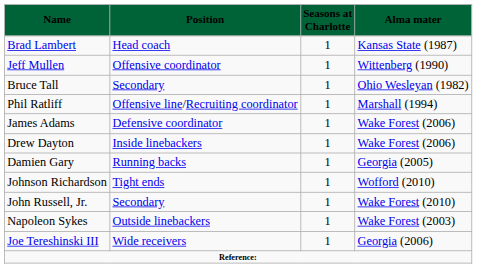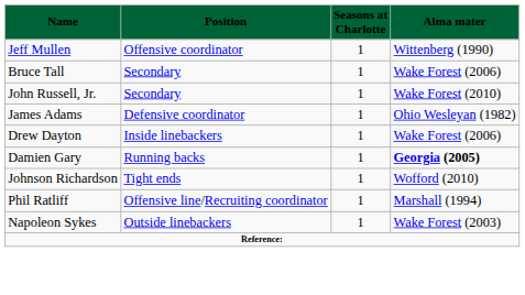 <table class="wikitable">
 <tr style="background:#006338; text-align:center; font-size:90%;">
 <td><span><strong>Name</strong></span></td>
 <td><span><strong>Position</strong></span></td>
 <td><span><strong>Seasons at<br>Charlotte</strong></span></td>
 <td><span><strong>Alma mater</strong></span></td>
-</tr>
-<tr>
-<td><a href='#'>Brad Lambert</a></td>
-<td><a href='#'>Head coach</a></td>
-<td align=center>1</td>
-<td><a href='#'>Kansas State</a> (1987)</td>
 </tr>
 <tr>
 <td><a href='#'>Jeff Mullen</a></td>
 <td><a href='#'>Offensive coordinator</a></td>
 <td align=center>1</td>
 <td><a href='#'>Wittenberg</a> (1990)</td>
 </tr>
 <tr>
 <td>Bruce Tall</td>
 <td><a href='#'>Secondary</a></td>
 <td align=center>1</td>
-<td><a href='#'>Ohio Wesleyan</a> (1982)</td>
+<td><a href='#'>Wake Forest</a> (2006)</td>
 </tr>
 <tr>
-<td>Phil Ratliff</td>
-<td><a href='#'>Offensive line</a>/<a href='#'>Recruiting coordinator</a></td>
+<td>John Russell, Jr.</td>
+<td><a href='#'>Secondary</a></td>
 <td align=center>1</td>
-<td><a href='#'>Marshall</a> (1994)</td>
+<td><a href='#'>Wake Forest</a> (2010)</td>
 </tr>
 <tr>
 <td>James Adams</td>
 <td><a href='#'>Defensive coordinator</a></td>
 <td align=center>1</td>
-<td><a href='#'>Wake Forest</a> (2006)</td>
+<td><a href='#'>Ohio Wesleyan</a> (1982)</td>
 </tr>
 <tr>
 <td>Drew Dayton</td>
 <td><a href='#'>Inside linebackers</a></td>
 <td align=center>1</td>
 <td><a href='#'>Wake Forest</a> (2006)</td>
 </tr>
 <tr>
 <td>Damien Gary</td>
 <td><a href='#'>Running backs</a></td>
 <td align=center>1</td>
-<td><a href='#'>Georgia</a> (2005)</td>
+<td><strong><a href='#'>Georgia</a> (2005)</strong></td>
 </tr>
 <tr>
 <td>Johnson Richardson</td>
 <td><a href='#'>Tight ends</a></td>
 <td align=center>1</td>
 <td><a href='#'>Wofford</a> (2010)</td>
 </tr>
 <tr>
-<td>John Russell, Jr.</td>
-<td><a href='#'>Secondary</a></td>
+<td>Phil Ratliff</td>
+<td><a href='#'>Offensive line</a>/<a href='#'>Recruiting coordinator</a></td>
 <td align=center>1</td>
-<td><a href='#'>Wake Forest</a> (2010)</td>
+<td><a href='#'>Marshall</a> (1994)</td>
 </tr>
 <tr>
 <td>Napoleon Sykes</td>
 <td><a href='#'>Outside linebackers</a></td>
 <td align=center>1</td>
 <td><a href='#'>Wake Forest</a> (2003)</td>
 </tr>
 <tr>
-<td><a href='#'>Joe Tereshinski III</a></td>
-<td><a href='#'>Wide receivers</a></td>
-<td align=center>1</td>
-<td><a href='#'>Georgia</a> (2006)</td>
-</tr>
-<tr>
 <td colspan="4" style="font-size: 8pt" align="center"><strong>Reference:</strong></td>
 </tr>
 </table>
